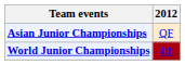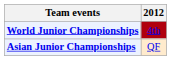 <table class="wikitable" style="font-size: 90%; text-align:center">
 <tr>
 <th>Team events</th>
 <th>2012</th>
 </tr>
 <tr>
+<td bgcolor="#ECF2FF"; align="left"><strong><a href='#'>World Junior Championships</a></strong></td>
+<td bgcolor=Bronze><a href='#'>4th</a></td>
+</tr>
+<tr>
 <td bgcolor="#ECF2FF"; align="left"><strong><a href='#'>Asian Junior Championships</a></strong></td>
 <td bgcolor=FFEBCD><a href='#'>QF</a></td>
 </tr>
-<tr>
-<td bgcolor="#ECF2FF"; align="left"><strong><a href='#'>World Junior Championships</a></strong></td>
-<td bgcolor=Bronze><a href='#'>4th</a></td>
-</tr>
 </table>
